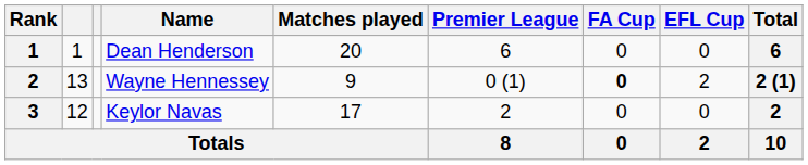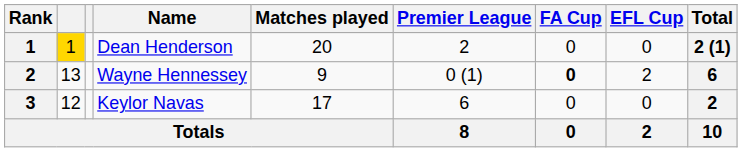 <table class="wikitable" style="text-align:center;">
 <tr>
 <th>Rank</th>
 <th></th>
 <th></th>
 <th>Name</th>
 <th>Matches played</th>
 <th><a href='#'>Premier League</a></th>
 <th><a href='#'>FA Cup</a></th>
 <th><a href='#'>EFL Cup</a></th>
 <th>Total</th>
 </tr>
 <tr>
 <th>1</th>
-<td>1</td>
+<td style="background: gold;">1</td>
 <td></td>
 <td style="text-align:left;" data-sort-value="Henderson, Dean"><a href='#'>Dean Henderson</a></td>
 <td>20</td>
-<td>6</td>
+<td>2</td>
 <td>0</td>
 <td>0</td>
-<th>6</th>
+<th>2 (1)</th>
 </tr>
 <tr>
 <th>2</th>
 <td>13</td>
 <td></td>
 <td style="text-align:left;" data-sort-value="Hennessey, Wayne"><a href='#'>Wayne Hennessey</a></td>
 <td>9</td>
 <td>0 (1)</td>
 <td><strong>0</strong></td>
 <td>2</td>
-<th>2 (1)</th>
+<th>6</th>
 </tr>
 <tr>
 <th>3</th>
 <td>12</td>
 <td></td>
 <td style="text-align:left;" data-sort-value="Navas, Keylor"><a href='#'>Keylor Navas</a></td>
 <td>17</td>
-<td>2</td>
+<td>6</td>
 <td>0</td>
 <td>0</td>
 <th>2</th>
 </tr>
 <tr>
 <th colspan=5><strong>Totals</strong></th>
 <th>8</th>
 <th>0</th>
 <th>2</th>
 <th>10</th>
 </tr>
 </table>
